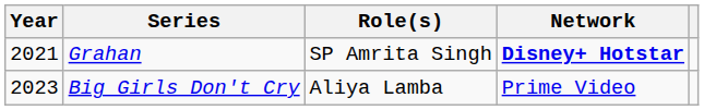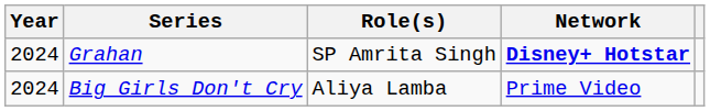 <table class="wikitable plainrowheaders sortable" style="margin-right: 0;">
 <tr>
 <th scope="col">Year</th>
 <th scope="col">Series</th>
 <th scope="col">Role(s)</th>
 <th scope="col">Network</th>
 <th scope="col" class="unsortable"></th>
 </tr>
 <tr>
-<td>2021</td>
+<td>2024</td>
 <td><em><a href='#'>Grahan</a></em></td>
 <td>SP Amrita Singh</td>
 <td><strong><a href='#'>Disney+ Hotstar</a></strong></td>
 <td></td>
 </tr>
 <tr>
-<td>2023</td>
+<td>2024</td>
 <td><em><a href='#'>Big Girls Don't Cry</a></em></td>
 <td>Aliya Lamba</td>
 <td><a href='#'>Prime Video</a></td>
 <td></td>
 </tr>
 </table>
